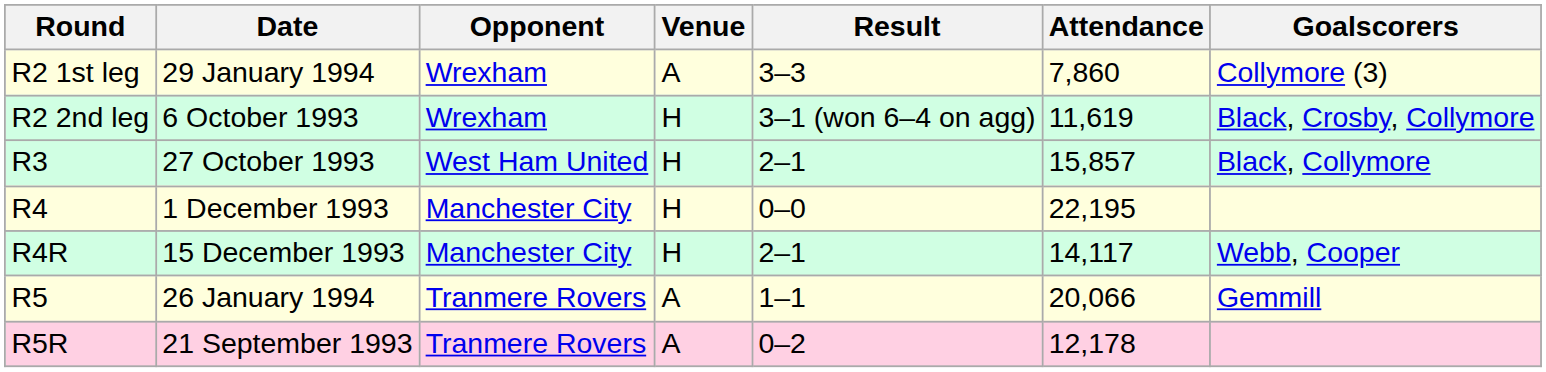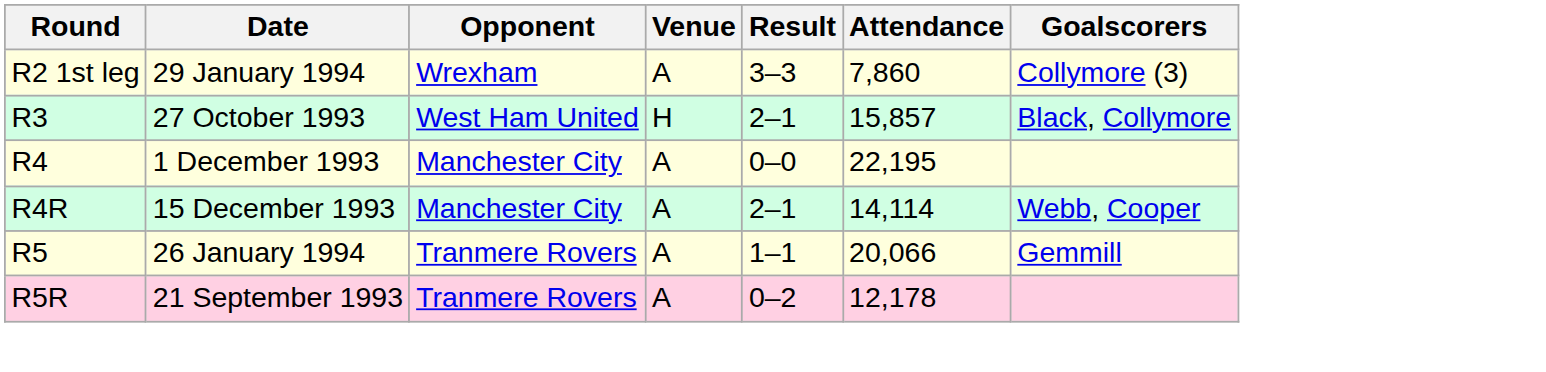 <table class="wikitable">
 <tr>
 <th>Round</th>
 <th>Date</th>
 <th>Opponent</th>
 <th>Venue</th>
 <th>Result</th>
 <th>Attendance</th>
 <th>Goalscorers</th>
 </tr>
 <tr style="background:#ffffdd;">
 <td>R2 1st leg</td>
 <td>29 January 1994</td>
 <td><a href='#'>Wrexham</a></td>
 <td>A</td>
 <td>3–3</td>
 <td>7,860</td>
 <td><a href='#'>Collymore</a> (3)</td>
 </tr>
 <tr style="background:#d0ffe3;">
-<td>R2 2nd leg</td>
-<td>6 October 1993</td>
-<td><a href='#'>Wrexham</a></td>
-<td>H</td>
-<td>3–1 (won 6–4 on agg)</td>
-<td>11,619</td>
-<td><a href='#'>Black</a>, <a href='#'>Crosby</a>, <a href='#'>Collymore</a></td>
-</tr>
-<tr style="background:#d0ffe3;">
 <td>R3</td>
 <td>27 October 1993</td>
 <td><a href='#'>West Ham United</a></td>
 <td>H</td>
 <td>2–1</td>
 <td>15,857</td>
 <td><a href='#'>Black</a>, <a href='#'>Collymore</a></td>
 </tr>
 <tr style="background:#ffffdd;">
 <td>R4</td>
 <td>1 December 1993</td>
 <td><a href='#'>Manchester City</a></td>
-<td>H</td>
+<td>A</td>
 <td>0–0</td>
 <td>22,195</td>
 <td></td>
 </tr>
 <tr style="background:#d0ffe3;">
 <td>R4R</td>
 <td>15 December 1993</td>
 <td><a href='#'>Manchester City</a></td>
-<td>H</td>
+<td>A</td>
 <td>2–1</td>
-<td>14,117</td>
+<td>14,114</td>
 <td><a href='#'>Webb</a>, <a href='#'>Cooper</a></td>
 </tr>
 <tr style="background:#ffffdd;">
 <td>R5</td>
 <td>26 January 1994</td>
 <td><a href='#'>Tranmere Rovers</a></td>
 <td>A</td>
 <td>1–1</td>
 <td>20,066</td>
 <td><a href='#'>Gemmill</a></td>
 </tr>
 <tr style="background:#ffd0e3;">
 <td>R5R</td>
 <td>21 September 1993</td>
 <td><a href='#'>Tranmere Rovers</a></td>
 <td>A</td>
 <td>0–2</td>
 <td>12,178</td>
 <td></td>
 </tr>
 </table>
